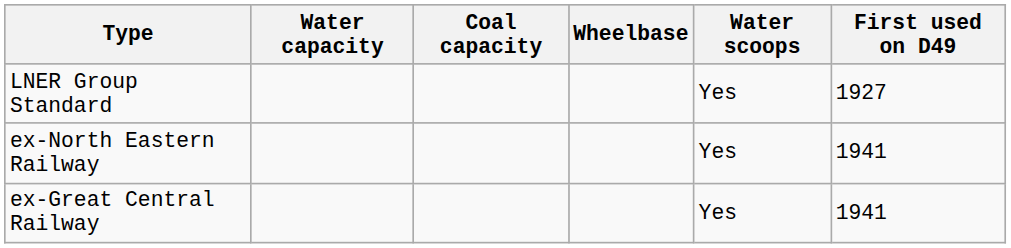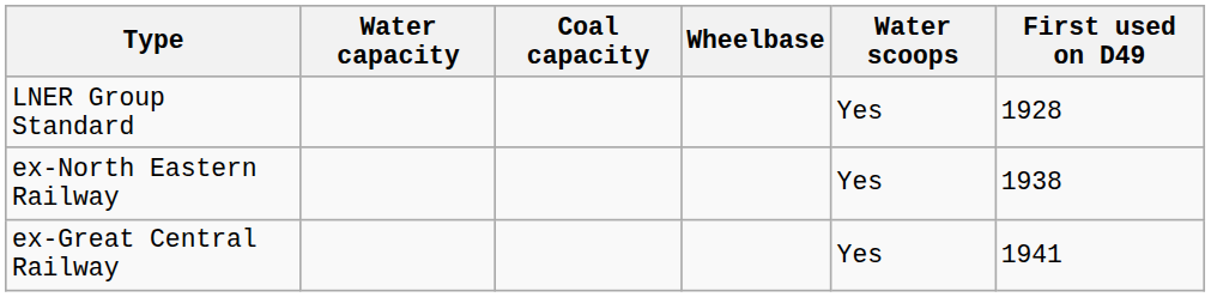 <table class="wikitable sortable">
 <tr>
 <th>Type</th>
 <th>Water capacity</th>
 <th>Coal capacity</th>
 <th>Wheelbase</th>
 <th>Water scoops</th>
 <th>First used on D49</th>
 </tr>
 <tr>
 <td>LNER Group Standard</td>
 <td></td>
 <td></td>
 <td></td>
 <td>Yes</td>
-<td>1927</td>
+<td>1928</td>
 </tr>
 <tr>
 <td>ex-North Eastern Railway</td>
 <td></td>
 <td></td>
 <td></td>
 <td>Yes</td>
-<td>1941</td>
+<td>1938</td>
 </tr>
 <tr>
 <td>ex-Great Central Railway</td>
 <td></td>
 <td></td>
 <td></td>
 <td>Yes</td>
 <td>1941</td>
 </tr>
 </table>
